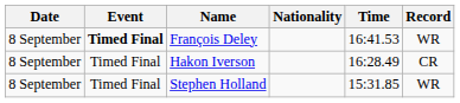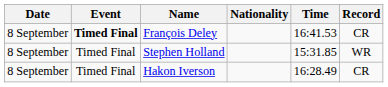 <table class=wikitable style=text-align:center>
 <tr>
 <th>Date</th>
 <th>Event</th>
 <th>Name</th>
 <th>Nationality</th>
 <th>Time</th>
 <th>Record</th>
 </tr>
 <tr>
 <td>8 September</td>
 <td><strong>Timed Final</strong></td>
 <td align=left><a href='#'>François Deley</a></td>
 <td align=left></td>
 <td>16:41.53</td>
+<td>CR</td>
+</tr>
+<tr>
+<td>8 September</td>
+<td>Timed Final</td>
+<td align=left><a href='#'>Stephen Holland</a></td>
+<td align=left></td>
+<td>15:31.85</td>
 <td>WR</td>
 </tr>
 <tr>
 <td>8 September</td>
 <td>Timed Final</td>
 <td align=left><a href='#'>Hakon Iverson</a></td>
 <td align=left></td>
 <td>16:28.49</td>
 <td>CR</td>
 </tr>
-<tr>
-<td>8 September</td>
-<td>Timed Final</td>
-<td align=left><a href='#'>Stephen Holland</a></td>
-<td align=left></td>
-<td>15:31.85</td>
-<td>WR</td>
-</tr>
 </table>
